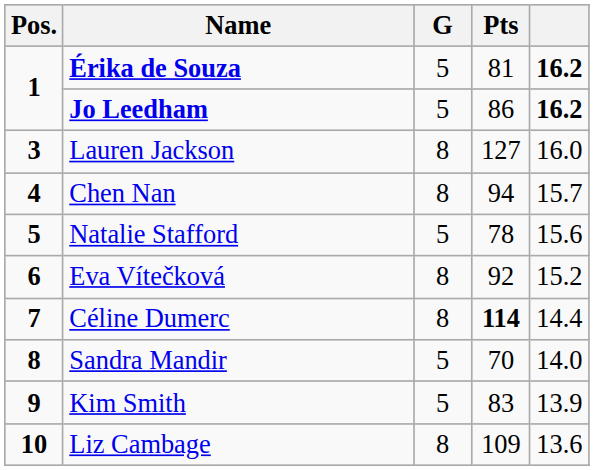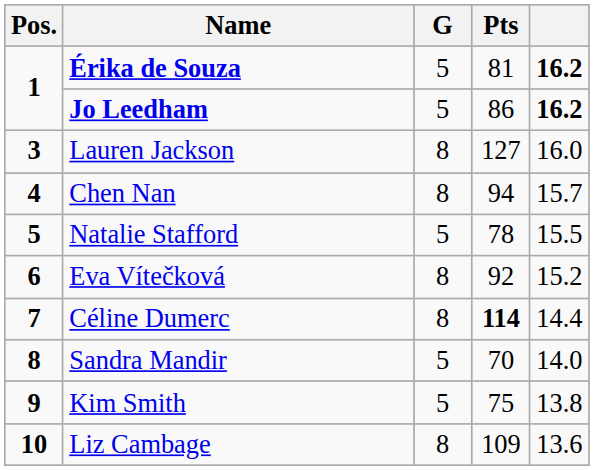 <table class="wikitable">
 <tr>
 <th style="width:10%;">Pos.</th>
 <th>Name</th>
 <th style="width:10%;">G</th>
 <th style="width:10%;">Pts</th>
 <th style="width:10%;"></th>
 </tr>
 <tr align=center>
 <td rowspan=2><strong>1</strong></td>
 <td align=left> <strong><a href='#'>Érika de Souza</a></strong></td>
 <td>5</td>
 <td>81</td>
 <td><strong>16.2</strong></td>
 </tr>
 <tr align=center>
 <td align=left> <strong><a href='#'>Jo Leedham</a></strong></td>
 <td>5</td>
 <td>86</td>
 <td><strong>16.2</strong></td>
 </tr>
 <tr align=center>
 <td><strong>3</strong></td>
 <td align=left> <a href='#'>Lauren Jackson</a></td>
 <td>8</td>
 <td>127</td>
 <td>16.0</td>
 </tr>
 <tr align=center>
 <td><strong>4</strong></td>
 <td align=left> <a href='#'>Chen Nan</a></td>
 <td>8</td>
 <td>94</td>
 <td>15.7</td>
 </tr>
 <tr align=center>
 <td><strong>5</strong></td>
 <td align=left> <a href='#'>Natalie Stafford</a></td>
 <td>5</td>
 <td>78</td>
-<td>15.6</td>
+<td>15.5</td>
 </tr>
 <tr align=center>
 <td><strong>6</strong></td>
 <td align=left> <a href='#'>Eva Vítečková</a></td>
 <td>8</td>
 <td>92</td>
 <td>15.2</td>
 </tr>
 <tr align=center>
 <td><strong>7</strong></td>
 <td align=left> <a href='#'>Céline Dumerc</a></td>
 <td>8</td>
 <td><strong>114</strong></td>
 <td>14.4</td>
 </tr>
 <tr align=center>
 <td><strong>8</strong></td>
 <td align=left> <a href='#'>Sandra Mandir</a></td>
 <td>5</td>
 <td>70</td>
 <td>14.0</td>
 </tr>
 <tr align=center>
 <td><strong>9</strong></td>
 <td align=left> <a href='#'>Kim Smith</a></td>
 <td>5</td>
-<td>83</td>
-<td>13.9</td>
+<td>75</td>
+<td>13.8</td>
 </tr>
 <tr align=center>
 <td><strong>10</strong></td>
 <td align=left> <a href='#'>Liz Cambage</a></td>
 <td>8</td>
 <td>109</td>
 <td>13.6</td>
 </tr>
 </table>
